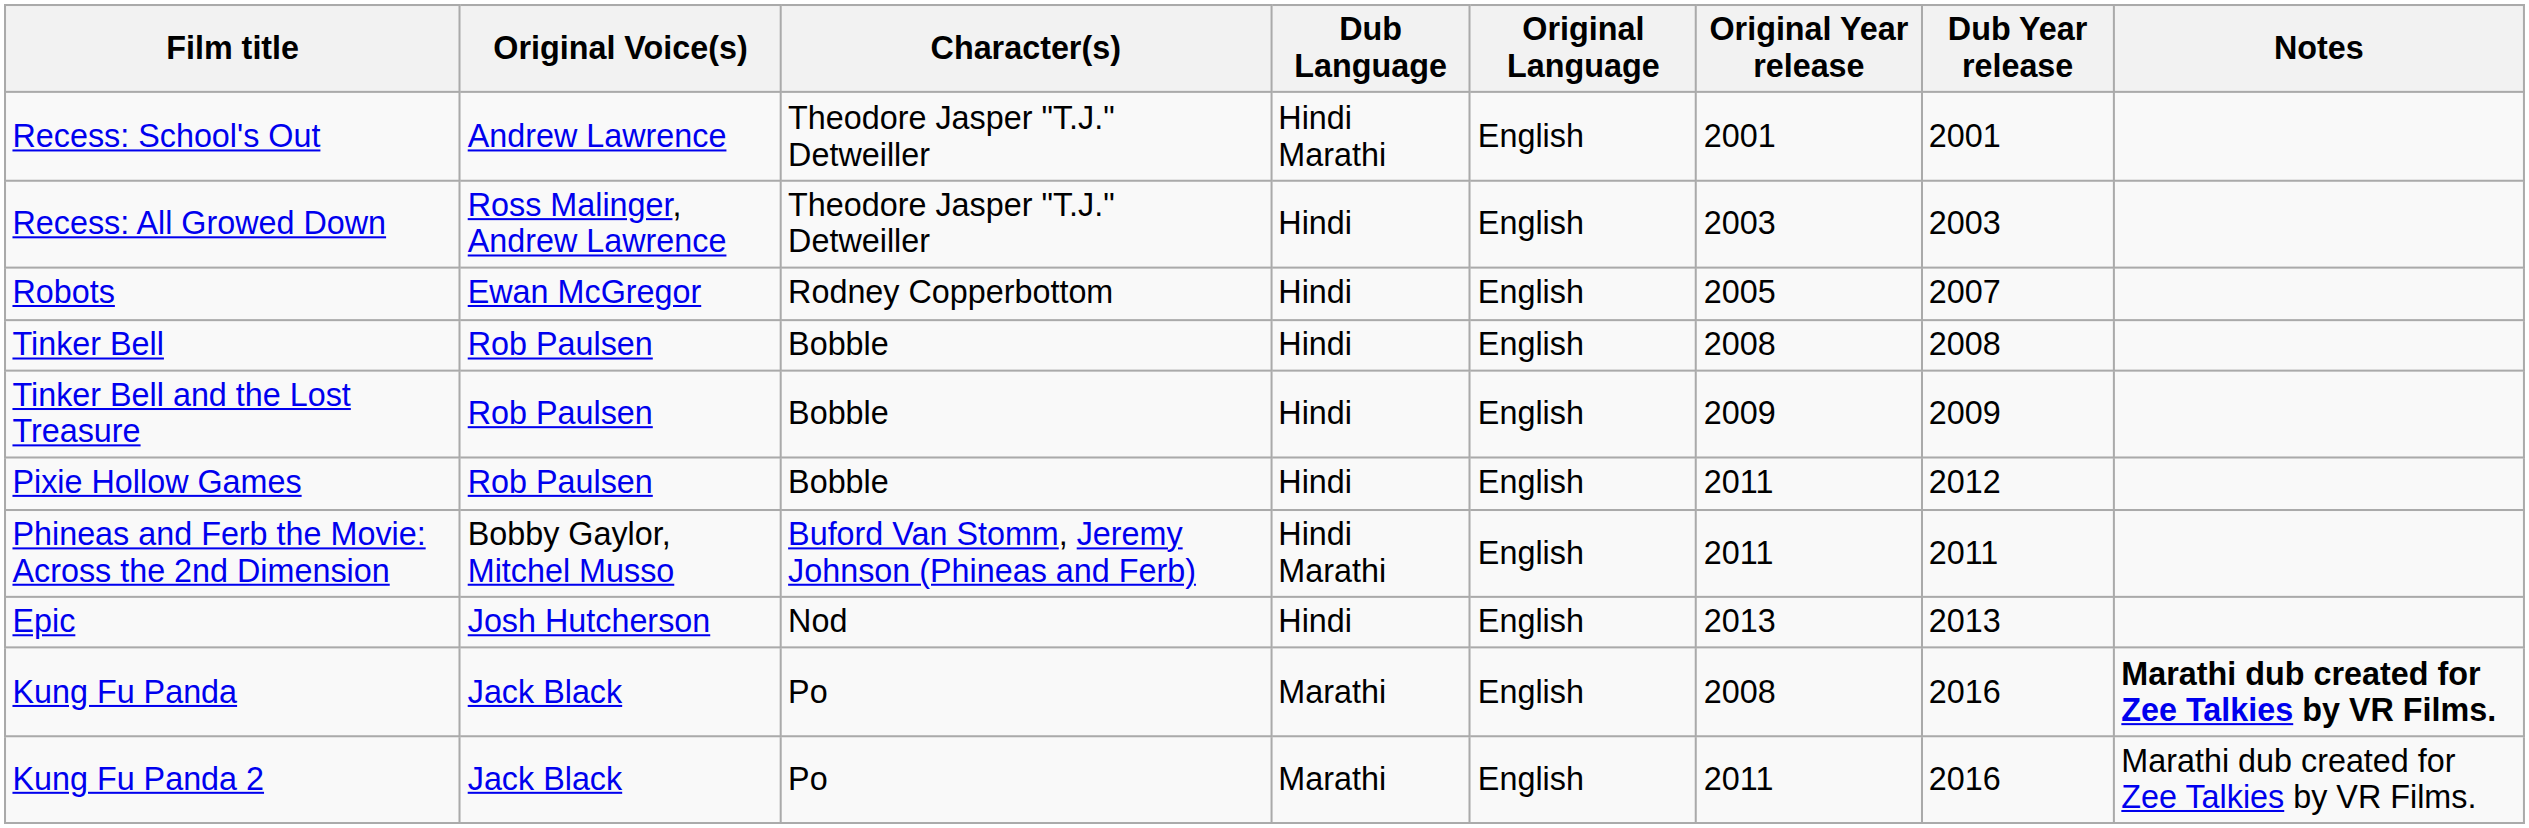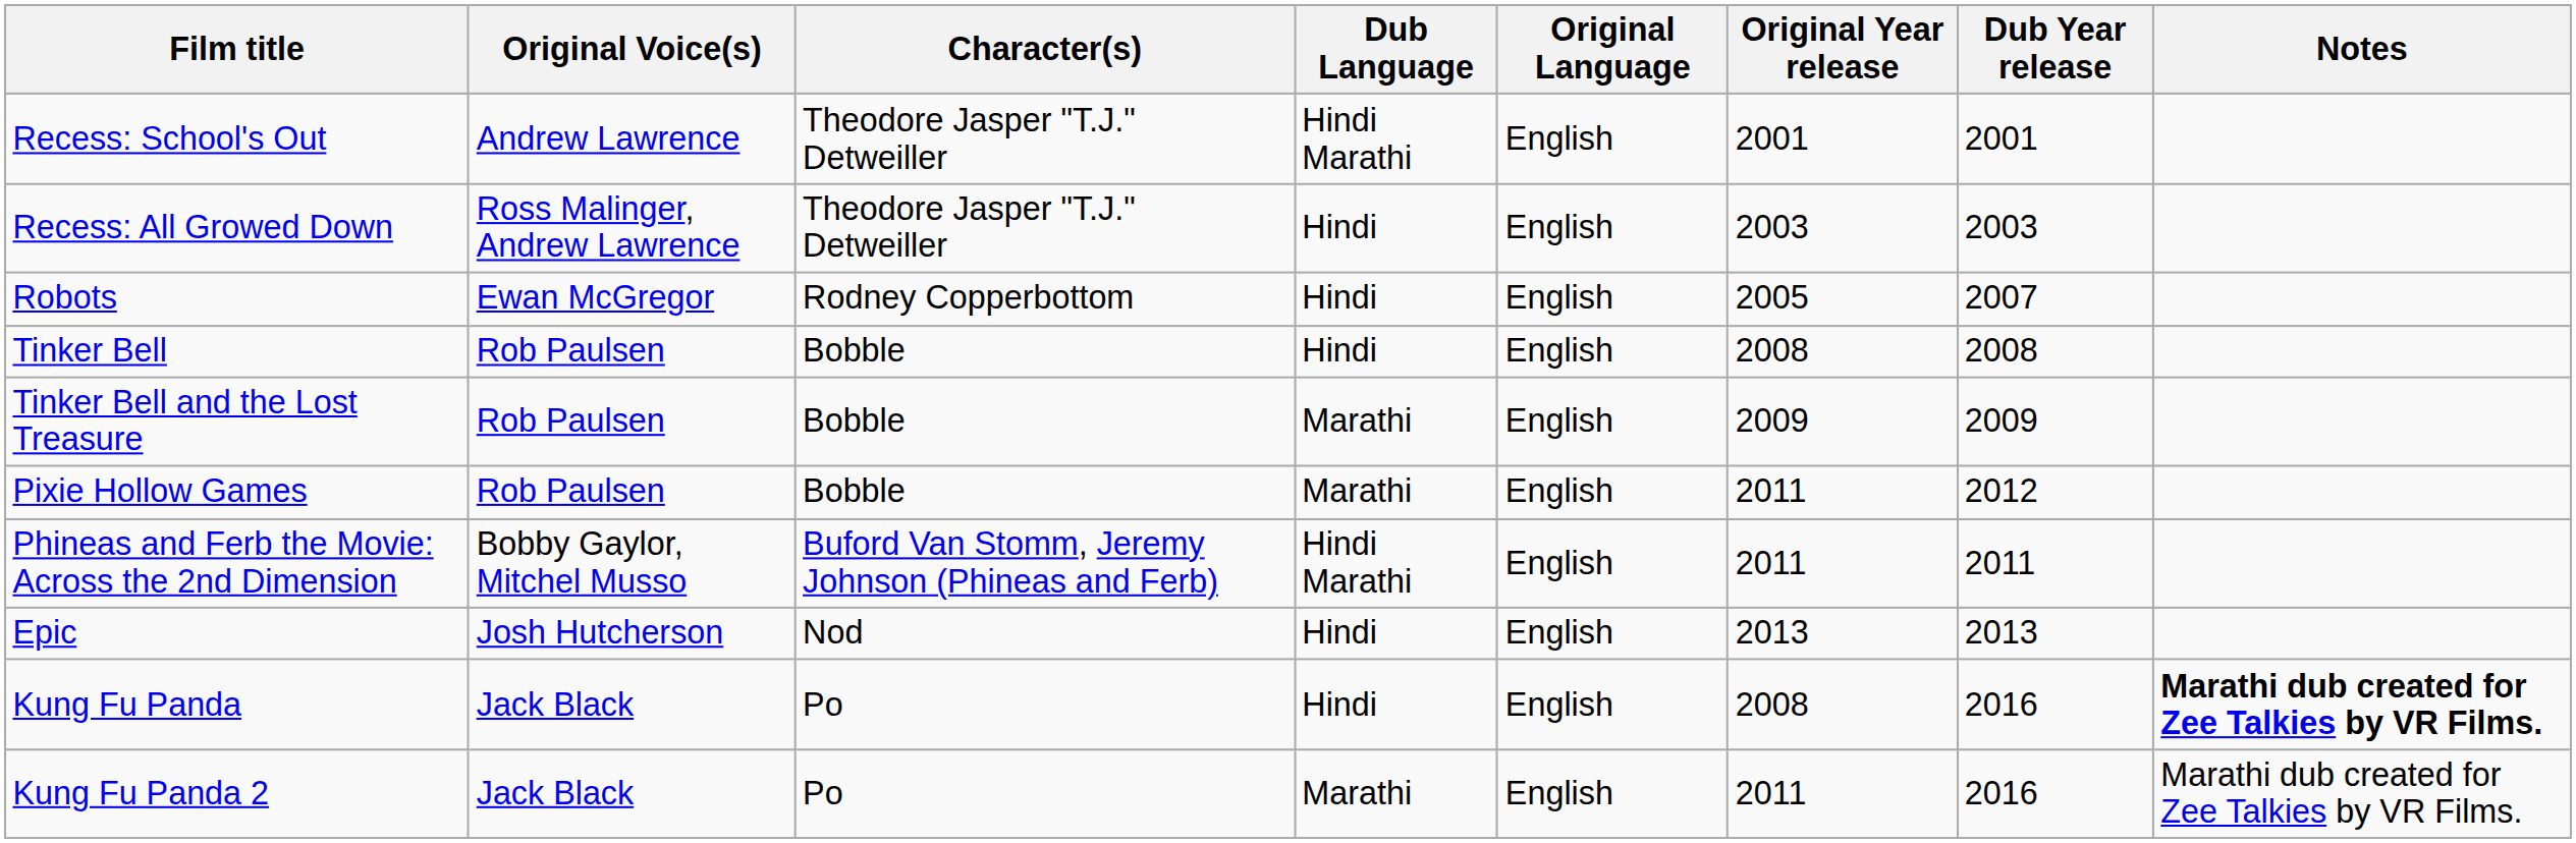 <table class="wikitable">
 <tr>
 <th>Film title</th>
 <th>Original Voice(s)</th>
 <th>Character(s)</th>
 <th>Dub Language</th>
 <th>Original Language</th>
 <th>Original Year release</th>
 <th>Dub Year release</th>
 <th>Notes</th>
 </tr>
 <tr>
 <td><a href='#'>Recess: School's Out</a></td>
 <td><a href='#'>Andrew Lawrence</a></td>
 <td>Theodore Jasper "T.J." Detweiller</td>
 <td>Hindi<br>Marathi</td>
 <td>English</td>
 <td>2001</td>
 <td>2001</td>
 <td></td>
 </tr>
 <tr>
 <td><a href='#'>Recess: All Growed Down</a></td>
 <td><a href='#'>Ross Malinger</a>, <a href='#'>Andrew Lawrence</a></td>
 <td>Theodore Jasper "T.J." Detweiller</td>
 <td>Hindi</td>
 <td>English</td>
 <td>2003</td>
 <td>2003</td>
 <td></td>
 </tr>
 <tr>
 <td><a href='#'>Robots</a></td>
 <td><a href='#'>Ewan McGregor</a></td>
 <td>Rodney Copperbottom</td>
 <td>Hindi</td>
 <td>English</td>
 <td>2005</td>
 <td>2007</td>
 <td></td>
 </tr>
 <tr>
 <td><a href='#'>Tinker Bell</a></td>
 <td><a href='#'>Rob Paulsen</a></td>
 <td>Bobble</td>
 <td>Hindi</td>
 <td>English</td>
 <td>2008</td>
 <td>2008</td>
 <td></td>
 </tr>
 <tr>
 <td><a href='#'>Tinker Bell and the Lost Treasure</a></td>
 <td><a href='#'>Rob Paulsen</a></td>
 <td>Bobble</td>
-<td>Hindi</td>
+<td>Marathi</td>
 <td>English</td>
 <td>2009</td>
 <td>2009</td>
 <td></td>
 </tr>
 <tr>
 <td><a href='#'>Pixie Hollow Games</a></td>
 <td><a href='#'>Rob Paulsen</a></td>
 <td>Bobble</td>
-<td>Hindi</td>
+<td>Marathi</td>
 <td>English</td>
 <td>2011</td>
 <td>2012</td>
 <td></td>
 </tr>
 <tr>
 <td><a href='#'>Phineas and Ferb the Movie: Across the 2nd Dimension</a></td>
 <td>Bobby Gaylor, <a href='#'>Mitchel Musso</a></td>
 <td><a href='#'>Buford Van Stomm</a>, <a href='#'>Jeremy Johnson (Phineas and Ferb)</a></td>
 <td>Hindi<br>Marathi</td>
 <td>English</td>
 <td>2011</td>
 <td>2011</td>
 <td></td>
 </tr>
 <tr>
 <td><a href='#'>Epic</a></td>
 <td><a href='#'>Josh Hutcherson</a></td>
 <td>Nod</td>
 <td>Hindi</td>
 <td>English</td>
 <td>2013</td>
 <td>2013</td>
 <td></td>
 </tr>
 <tr>
 <td><a href='#'>Kung Fu Panda</a></td>
 <td><a href='#'>Jack Black</a></td>
 <td>Po</td>
-<td>Marathi</td>
+<td>Hindi</td>
 <td>English</td>
 <td>2008</td>
 <td>2016</td>
 <td><strong>Marathi dub created for <a href='#'>Zee Talkies</a> by VR Films.</strong></td>
 </tr>
 <tr>
 <td><a href='#'>Kung Fu Panda 2</a></td>
 <td><a href='#'>Jack Black</a></td>
 <td>Po</td>
 <td>Marathi</td>
 <td>English</td>
 <td>2011</td>
 <td>2016</td>
 <td>Marathi dub created for <a href='#'>Zee Talkies</a> by VR Films.</td>
 </tr>
 <tr>
 </tr>
 </table>
